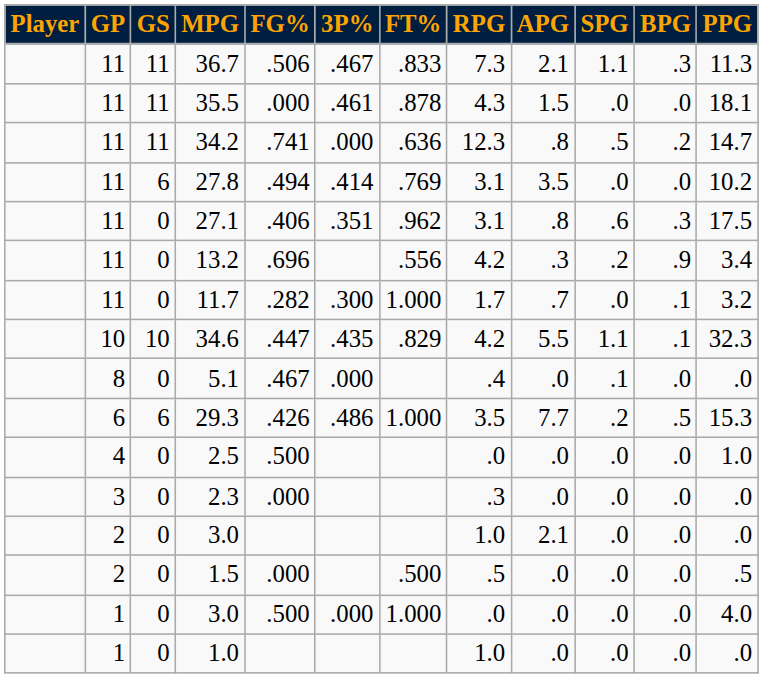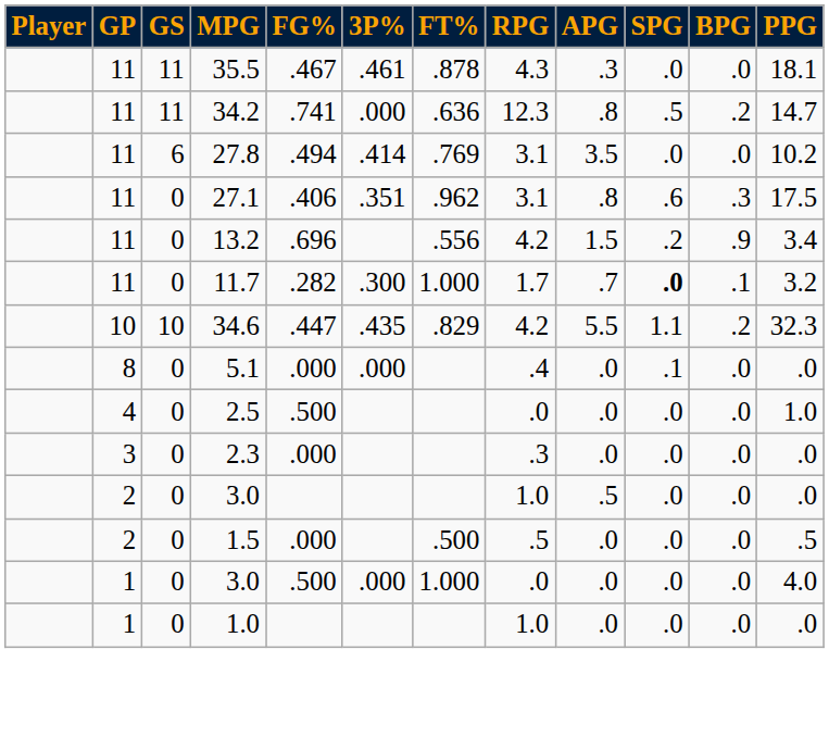 <table class="wikitable sortable" style="text-align:right;">
 <tr>
 <th style="background:#001E3F; color:#FCA404">Player</th>
 <th style="background:#001E3F; color:#FCA404">GP</th>
 <th style="background:#001E3F; color:#FCA404">GS</th>
 <th style="background:#001E3F; color:#FCA404">MPG</th>
 <th style="background:#001E3F; color:#FCA404">FG%</th>
 <th style="background:#001E3F; color:#FCA404">3P%</th>
 <th style="background:#001E3F; color:#FCA404">FT%</th>
 <th style="background:#001E3F; color:#FCA404">RPG</th>
 <th style="background:#001E3F; color:#FCA404">APG</th>
 <th style="background:#001E3F; color:#FCA404">SPG</th>
 <th style="background:#001E3F; color:#FCA404">BPG</th>
 <th style="background:#001E3F; color:#FCA404">PPG</th>
 </tr>
 <tr>
 <td style="text-align:left;"></td>
 <td>11</td>
 <td>11</td>
-<td>36.7</td>
-<td>.506</td>
+<td>35.5</td>
 <td>.467</td>
-<td>.833</td>
-<td>7.3</td>
-<td>2.1</td>
-<td>1.1</td>
-<td>.3</td>
-<td>11.3</td>
-</tr>
-<tr>
-<td style="text-align:left;"></td>
-<td>11</td>
-<td>11</td>
-<td>35.5</td>
-<td>.000</td>
 <td>.461</td>
 <td>.878</td>
 <td>4.3</td>
-<td>1.5</td>
+<td>.3</td>
 <td>.0</td>
 <td>.0</td>
 <td>18.1</td>
 </tr>
 <tr>
 <td style="text-align:left;"></td>
 <td>11</td>
 <td>11</td>
 <td>34.2</td>
 <td>.741</td>
 <td>.000</td>
 <td>.636</td>
 <td>12.3</td>
 <td>.8</td>
 <td>.5</td>
 <td>.2</td>
 <td>14.7</td>
 </tr>
 <tr>
 <td style="text-align:left;"></td>
 <td>11</td>
 <td>6</td>
 <td>27.8</td>
 <td>.494</td>
 <td>.414</td>
 <td>.769</td>
 <td>3.1</td>
 <td>3.5</td>
 <td>.0</td>
 <td>.0</td>
 <td>10.2</td>
 </tr>
 <tr>
 <td style="text-align:left;"></td>
 <td>11</td>
 <td>0</td>
 <td>27.1</td>
 <td>.406</td>
 <td>.351</td>
 <td>.962</td>
 <td>3.1</td>
 <td>.8</td>
 <td>.6</td>
 <td>.3</td>
 <td>17.5</td>
 </tr>
 <tr>
 <td style="text-align:left;"></td>
 <td>11</td>
 <td>0</td>
 <td>13.2</td>
 <td>.696</td>
 <td></td>
 <td>.556</td>
 <td>4.2</td>
-<td>.3</td>
+<td>1.5</td>
 <td>.2</td>
 <td>.9</td>
 <td>3.4</td>
 </tr>
 <tr>
 <td style="text-align:left;"></td>
 <td>11</td>
 <td>0</td>
 <td>11.7</td>
 <td>.282</td>
 <td>.300</td>
 <td>1.000</td>
 <td>1.7</td>
 <td>.7</td>
-<td>.0</td>
+<td><strong>.0</strong></td>
 <td>.1</td>
 <td>3.2</td>
 </tr>
 <tr>
 <td style="text-align:left;"></td>
 <td>10</td>
 <td>10</td>
 <td>34.6</td>
 <td>.447</td>
 <td>.435</td>
 <td>.829</td>
 <td>4.2</td>
 <td>5.5</td>
 <td>1.1</td>
-<td>.1</td>
+<td>.2</td>
 <td>32.3</td>
 </tr>
 <tr>
 <td style="text-align:left;"></td>
 <td>8</td>
 <td>0</td>
 <td>5.1</td>
-<td>.467</td>
+<td>.000</td>
 <td>.000</td>
 <td></td>
 <td>.4</td>
 <td>.0</td>
 <td>.1</td>
 <td>.0</td>
 <td>.0</td>
-</tr>
-<tr>
-<td style="text-align:left;"></td>
-<td>6</td>
-<td>6</td>
-<td>29.3</td>
-<td>.426</td>
-<td>.486</td>
-<td>1.000</td>
-<td>3.5</td>
-<td>7.7</td>
-<td>.2</td>
-<td>.5</td>
-<td>15.3</td>
 </tr>
 <tr>
 <td style="text-align:left;"></td>
 <td>4</td>
 <td>0</td>
 <td>2.5</td>
 <td>.500</td>
 <td></td>
 <td></td>
 <td>.0</td>
 <td>.0</td>
 <td>.0</td>
 <td>.0</td>
 <td>1.0</td>
 </tr>
 <tr>
 <td style="text-align:left;"></td>
 <td>3</td>
 <td>0</td>
 <td>2.3</td>
 <td>.000</td>
 <td></td>
 <td></td>
 <td>.3</td>
 <td>.0</td>
 <td>.0</td>
 <td>.0</td>
 <td>.0</td>
 </tr>
 <tr>
 <td style="text-align:left;"></td>
 <td>2</td>
 <td>0</td>
 <td>3.0</td>
 <td></td>
 <td></td>
 <td></td>
 <td>1.0</td>
-<td>2.1</td>
+<td>.5</td>
 <td>.0</td>
 <td>.0</td>
 <td>.0</td>
 </tr>
 <tr>
 <td style="text-align:left;"></td>
 <td>2</td>
 <td>0</td>
 <td>1.5</td>
 <td>.000</td>
 <td></td>
 <td>.500</td>
 <td>.5</td>
 <td>.0</td>
 <td>.0</td>
 <td>.0</td>
 <td>.5</td>
 </tr>
 <tr>
 <td style="text-align:left;"></td>
 <td>1</td>
 <td>0</td>
 <td>3.0</td>
 <td>.500</td>
 <td>.000</td>
 <td>1.000</td>
 <td>.0</td>
 <td>.0</td>
 <td>.0</td>
 <td>.0</td>
 <td>4.0</td>
 </tr>
 <tr>
 <td style="text-align:left;"></td>
 <td>1</td>
 <td>0</td>
 <td>1.0</td>
 <td></td>
 <td></td>
 <td></td>
 <td>1.0</td>
 <td>.0</td>
 <td>.0</td>
 <td>.0</td>
 <td>.0</td>
 </tr>
 </table>
